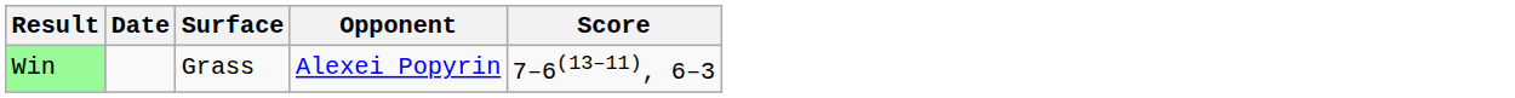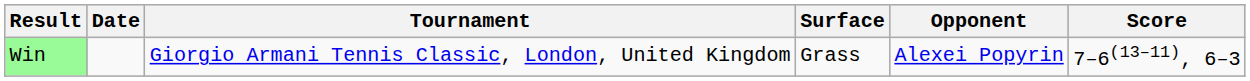 <table class="wikitable">
 <tr>
 <th>Result</th>
 <th>Date</th>
+<th>Tournament</th>
 <th>Surface</th>
 <th>Opponent</th>
 <th class="unsortable">Score</th>
 </tr>
 <tr>
 <td bgcolor=98fb98>Win</td>
 <td></td>
+<td><a href='#'>Giorgio Armani Tennis Classic</a>, <a href='#'>London</a>, United Kingdom</td>
 <td>Grass</td>
 <td> <a href='#'>Alexei Popyrin</a></td>
 <td>7–6<sup>(13–11)</sup>, 6–3</td>
 </tr>
 </table>
